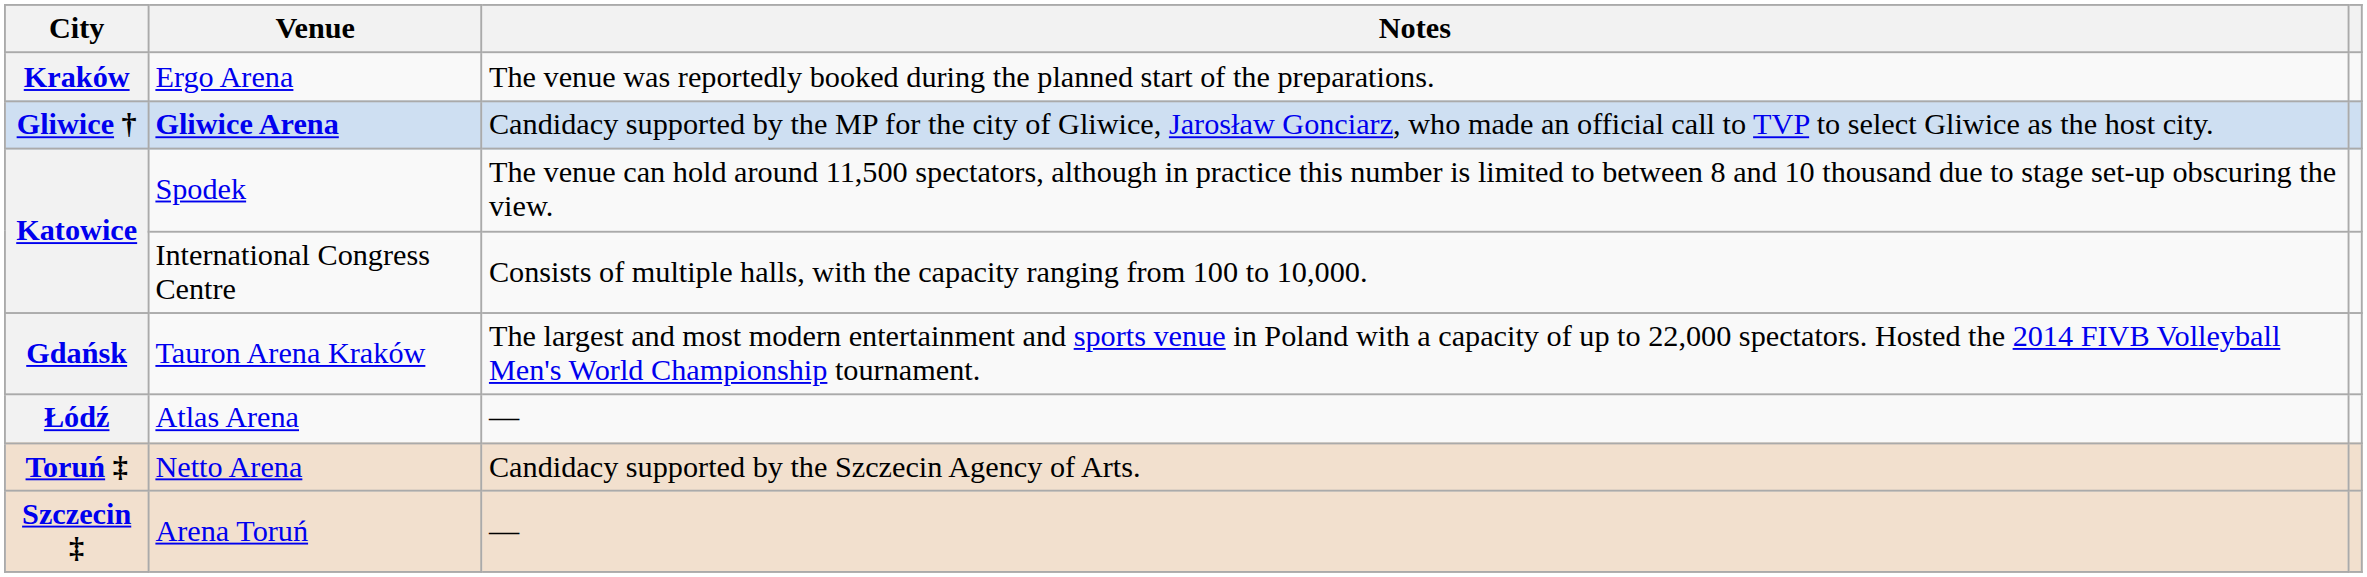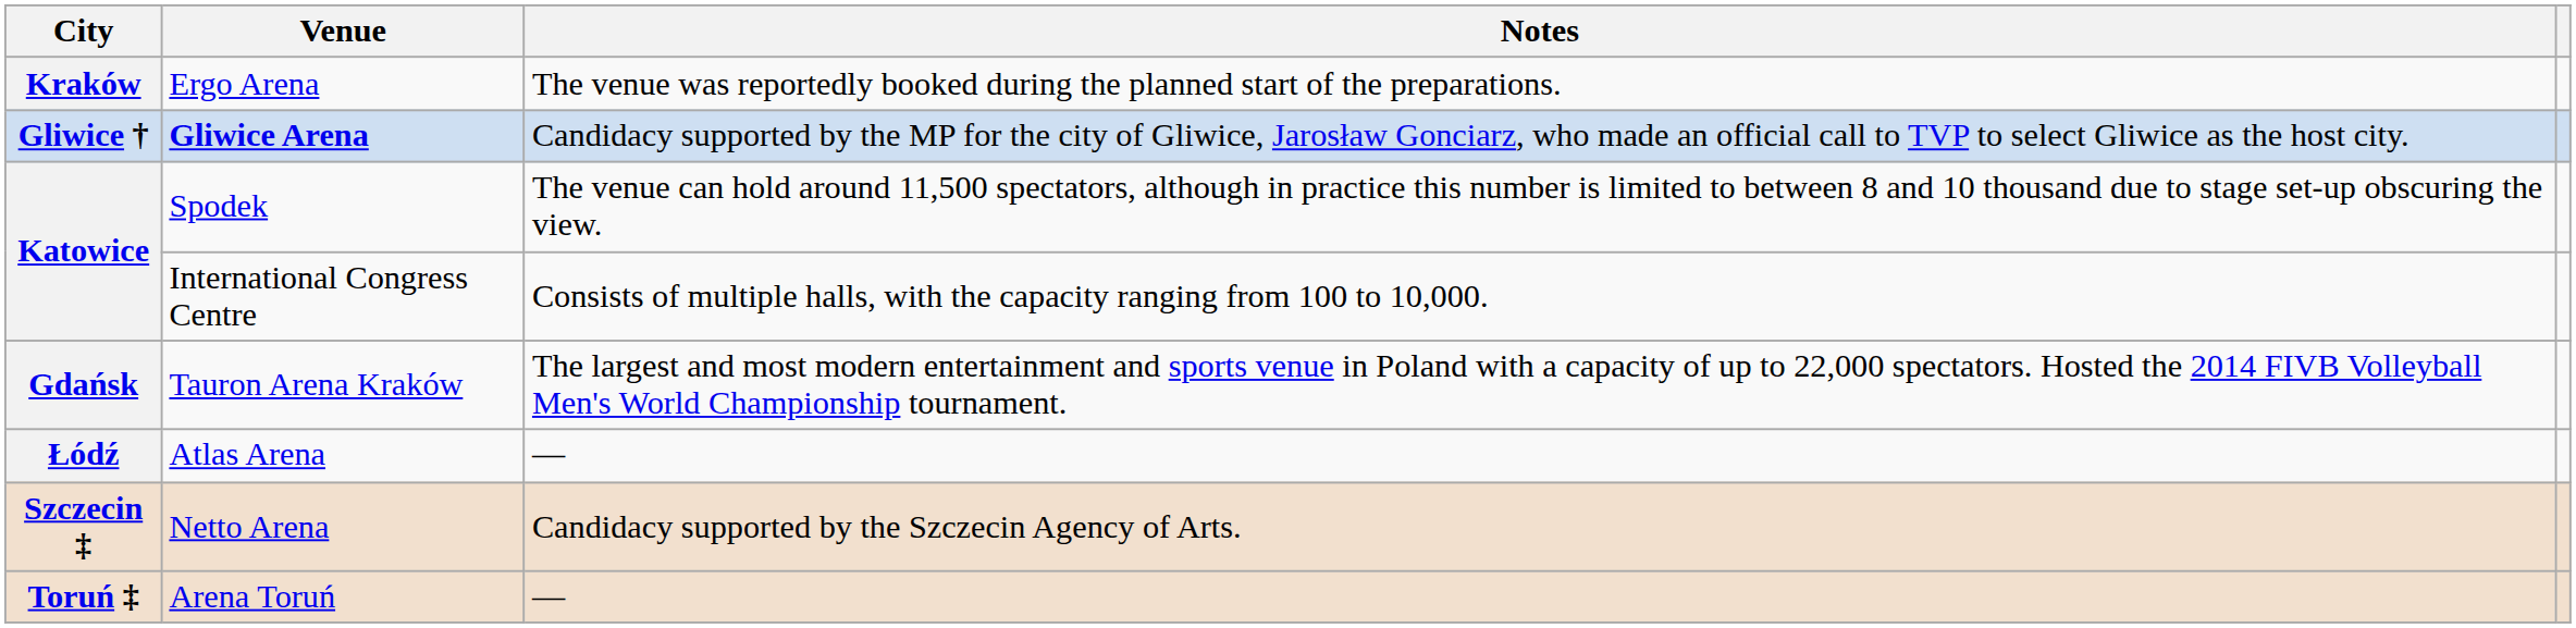 <table class="wikitable sortable plainrowheaders" style="text-align: left;">
 <tr>
 <th scope="col">City</th>
 <th scope="col">Venue</th>
 <th>Notes</th>
 <th></th>
 </tr>
 <tr>
 <th scope="row"><a href='#'>Kraków</a></th>
 <td><a href='#'>Ergo Arena</a></td>
 <td>The venue was reportedly booked during the planned start of the preparations.</td>
 <td></td>
 </tr>
 <tr style="background:#CEDFF2;">
 <th scope="row" style="background:#CEDFF2;"><strong><a href='#'>Gliwice</a></strong> †</th>
 <td><strong><a href='#'>Gliwice Arena</a></strong></td>
 <td>Candidacy supported by the MP for the city of Gliwice, <a href='#'>Jarosław Gonciarz</a>, who made an official call to <a href='#'>TVP</a> to select Gliwice as the host city.</td>
 <td></td>
 </tr>
 <tr>
 <th rowspan="2" scope="rowgroup"><a href='#'>Katowice</a></th>
 <td><a href='#'>Spodek</a></td>
 <td>The venue can hold around 11,500 spectators, although in practice this number is limited to between 8 and 10 thousand due to stage set-up obscuring the view.</td>
 <td></td>
 </tr>
 <tr>
 <td>International Congress Centre</td>
 <td>Consists of multiple halls, with the capacity ranging from 100 to 10,000.</td>
 <td></td>
 </tr>
 <tr>
 <th scope="row"><a href='#'>Gdańsk</a></th>
 <td><a href='#'>Tauron Arena Kraków</a></td>
 <td>The largest and most modern entertainment and <a href='#'>sports venue</a> in Poland with a capacity of up to 22,000 spectators. Hosted the <a href='#'>2014 FIVB Volleyball Men's World Championship</a> tournament.</td>
 <td></td>
 </tr>
 <tr>
 <th scope="row"><a href='#'>Łódź</a></th>
 <td><a href='#'>Atlas Arena</a></td>
 <td>—</td>
 <td></td>
 </tr>
 <tr style="background:#F2E0CE;">
-<th scope="row" style="background:#F2E0CE;"><a href='#'>Toruń</a> ‡</th>
+<th scope="row" style="background:#F2E0CE;"><a href='#'>Szczecin</a> ‡</th>
 <td><a href='#'>Netto Arena</a></td>
 <td>Candidacy supported by the Szczecin Agency of Arts.</td>
 <td></td>
 </tr>
 <tr style="background:#F2E0CE;">
-<th scope="row" style="background:#F2E0CE;"><a href='#'>Szczecin</a> ‡</th>
+<th scope="row" style="background:#F2E0CE;"><a href='#'>Toruń</a> ‡</th>
 <td><a href='#'>Arena Toruń</a></td>
 <td>—</td>
 <td></td>
 </tr>
 </table>
